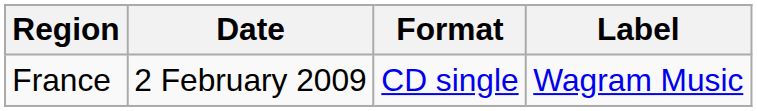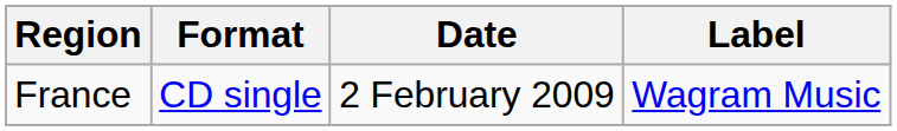 <table class=wikitable>
 <tr>
 <th>Region</th>
+<th>Format</th>
 <th>Date</th>
-<th>Format</th>
 <th>Label</th>
 </tr>
 <tr>
 <td>France</td>
+<td><a href='#'>CD single</a></td>
 <td>2 February 2009</td>
-<td><a href='#'>CD single</a></td>
 <td><a href='#'>Wagram Music</a></td>
 </tr>
 </table>
